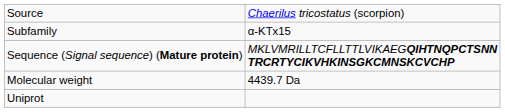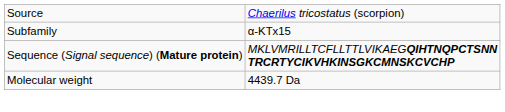 <table class="wikitable">
 <tr>
 <td>Source</td>
 <td><em><a href='#'>Chaerilus</a> tricostatus</em> (scorpion)</td>
 </tr>
 <tr>
 <td>Subfamily</td>
 <td>α-KTx15</td>
 </tr>
 <tr>
 <td>Sequence (<em>Signal sequence</em>) (<strong>Mature protein</strong>)</td>
 <td><em>MKLVMRILLTCFLLTTLVIKAEG<strong><em>QIHTNQPCTSNN<strong><br></strong>TRCRTYCIKVHKINSGKCMNSKCVCHP<strong></td>
 </tr>
 <tr>
 <td>Molecular weight</td>
 <td>4439.7 Da</td>
 </tr>
-<tr>
-<td>Uniprot</td>
-<td></td>
-</tr>
 </table>
